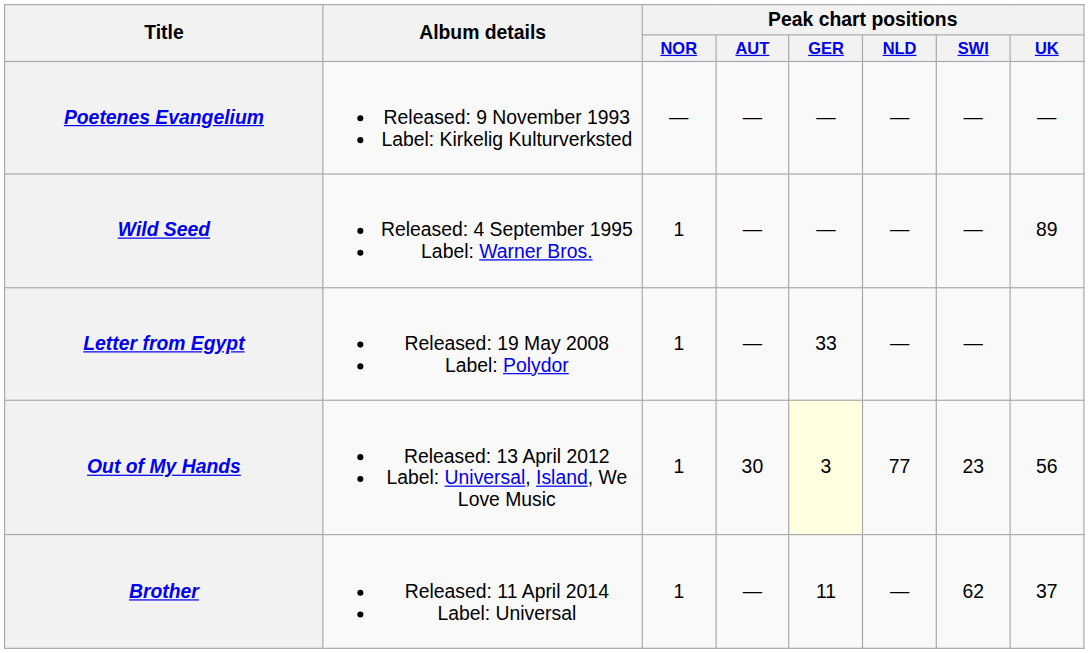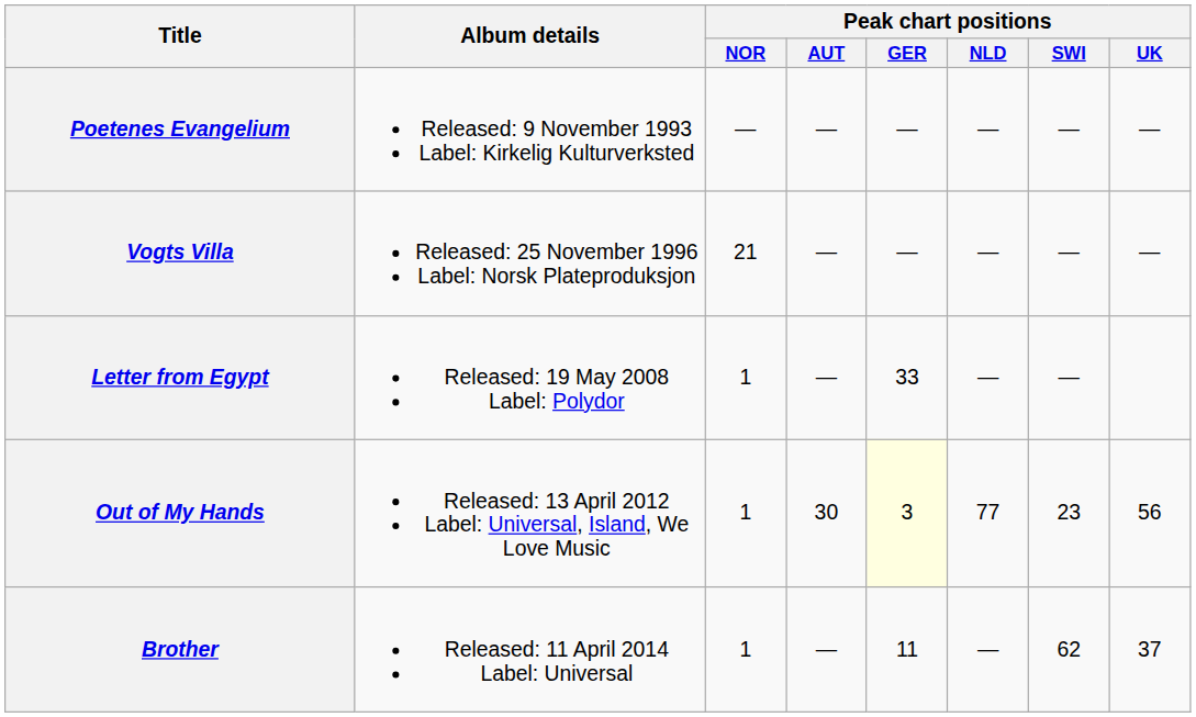 <table class="wikitable plainrowheaders" style="text-align:center;">
 <tr>
 <th scope="col" rowspan="2" style="width:16em;">Title</th>
 <th scope="col" rowspan="2" style="width:16em;">Album details</th>
 <th scope="col" colspan="6">Peak chart positions</th>
 </tr>
 <tr>
 <th scope="col" style="width:4em;font-size:85%;"><a href='#'>NOR</a><br></th>
 <th scope="col" style="width:4em;font-size:85%;"><a href='#'>AUT</a><br></th>
 <th scope="col" style="width:4em;font-size:85%;"><a href='#'>GER</a><br></th>
 <th scope="col" style="width:4em;font-size:85%;"><a href='#'>NLD</a><br></th>
 <th scope="col" style="width:4em;font-size:85%;"><a href='#'>SWI</a><br></th>
 <th scope="col" style="width:4em;font-size:85%;"><a href='#'>UK</a><br></th>
 </tr>
 <tr>
 <th scope="row"><em><a href='#'>Poetenes Evangelium</a></em></th>
 <td><br><ul><li>Released: 9 November 1993</li><li>Label: Kirkelig Kulturverksted</li></ul></td>
 <td>—</td>
 <td>—</td>
 <td>—</td>
 <td>—</td>
 <td>—</td>
 <td>—</td>
 </tr>
 <tr>
-<th scope="row"><em><a href='#'>Wild Seed</a></em></th>
-<td><br><ul><li>Released: 4 September 1995</li><li>Label: <a href='#'>Warner Bros.</a></li></ul></td>
-<td>1</td>
+<th scope="row"><em><a href='#'>Vogts Villa</a></em></th>
+<td><br><ul><li>Released: 25 November 1996</li><li>Label: Norsk Plateproduksjon</li></ul></td>
+<td>21</td>
 <td>—</td>
 <td>—</td>
 <td>—</td>
 <td>—</td>
-<td>89</td>
+<td>—</td>
 </tr>
 <tr>
 <th scope="row"><em><a href='#'>Letter from Egypt</a></em></th>
 <td><br><ul><li>Released: 19 May 2008</li><li>Label: <a href='#'>Polydor</a></li></ul></td>
 <td>1</td>
 <td>—</td>
 <td>33</td>
 <td>—</td>
 <td>—</td>
 <td></td>
 </tr>
 <tr>
 <th scope="row"><em><a href='#'>Out of My Hands</a></em></th>
 <td><br><ul><li>Released: 13 April 2012</li><li>Label: <a href='#'>Universal</a>, <a href='#'>Island</a>, We Love Music</li></ul></td>
 <td>1</td>
 <td>30</td>
 <td style="background: lightyellow;">3</td>
 <td>77</td>
 <td>23</td>
 <td>56</td>
 </tr>
 <tr>
 <th scope="row"><em><a href='#'>Brother</a></em></th>
 <td><br><ul><li>Released: 11 April 2014</li><li>Label: Universal</li></ul></td>
 <td>1</td>
 <td>—</td>
 <td>11</td>
 <td>—</td>
 <td>62</td>
 <td>37</td>
 </tr>
 </table>
